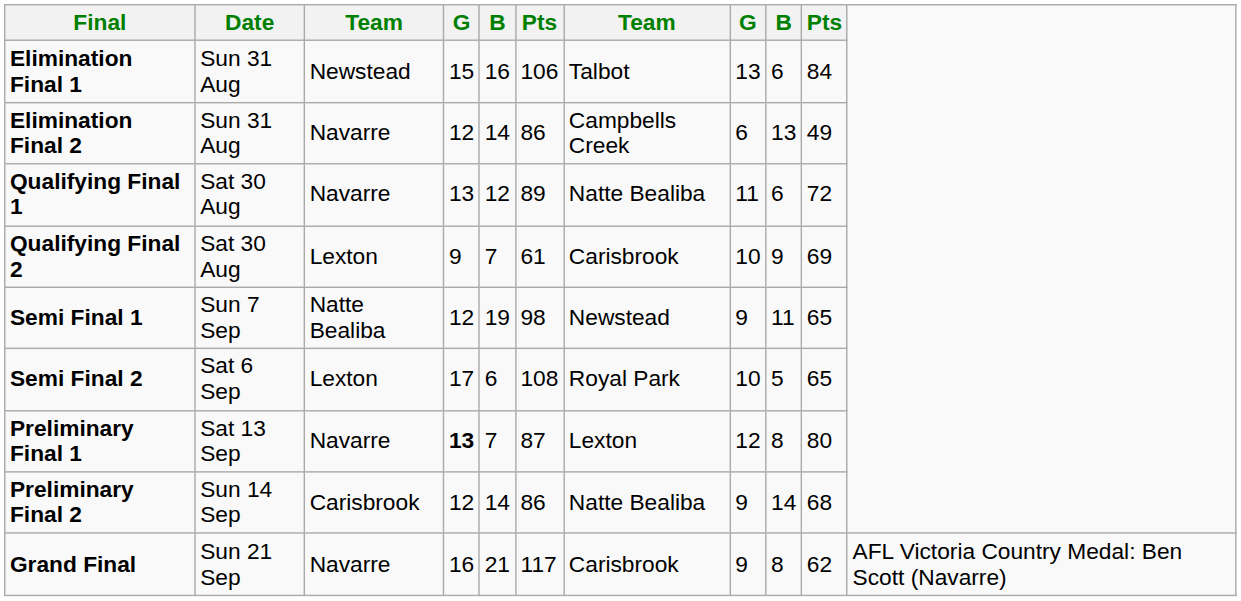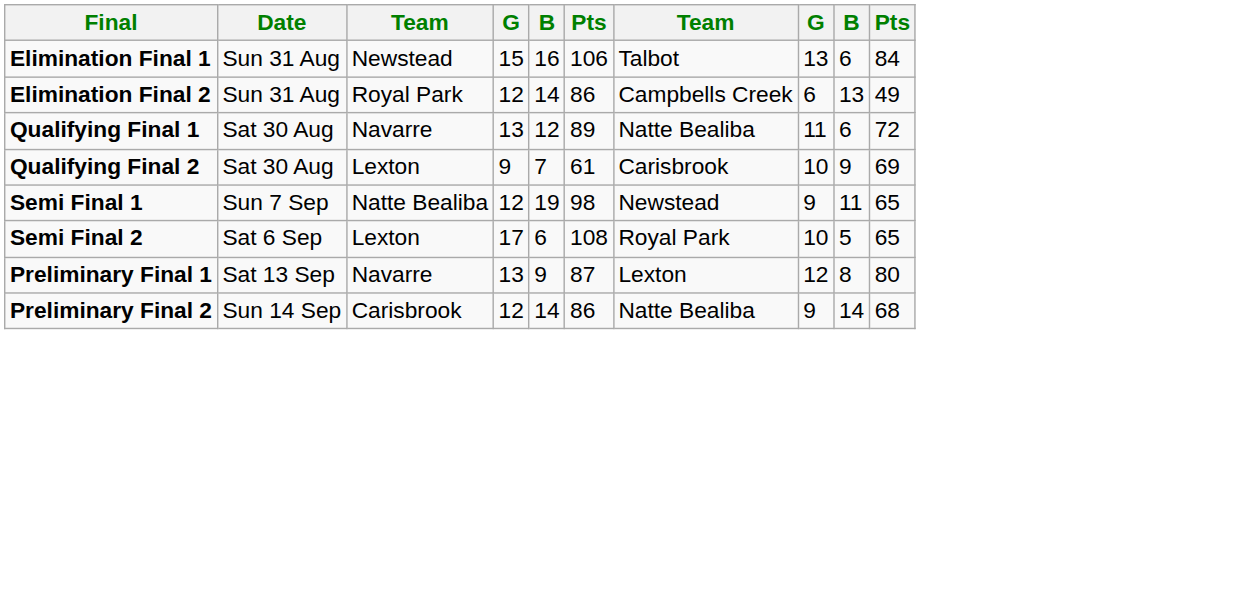 <table class="wikitable">
 <tr>
 <th style="color:green">Final</th>
 <th style="color:green">Date</th>
 <th style="color:green">Team</th>
 <th style="color:green">G</th>
 <th style="color:green">B</th>
 <th style="color:green">Pts</th>
 <th style="color:green">Team</th>
 <th style="color:green">G</th>
 <th style="color:green">B</th>
 <th style="color:green">Pts</th>
 </tr>
 <tr>
 <td><strong>Elimination Final 1</strong></td>
 <td>Sun 31 Aug</td>
 <td>Newstead</td>
 <td>15</td>
 <td>16</td>
 <td>106</td>
 <td>Talbot</td>
 <td>13</td>
 <td>6</td>
 <td>84</td>
 </tr>
 <tr>
 <td><strong>Elimination Final 2</strong></td>
 <td>Sun 31 Aug</td>
-<td>Navarre</td>
+<td>Royal Park</td>
 <td>12</td>
 <td>14</td>
 <td>86</td>
 <td>Campbells Creek</td>
 <td>6</td>
 <td>13</td>
 <td>49</td>
 </tr>
 <tr>
 <td><strong>Qualifying Final 1</strong></td>
 <td>Sat 30 Aug</td>
 <td>Navarre</td>
 <td>13</td>
 <td>12</td>
 <td>89</td>
 <td>Natte Bealiba</td>
 <td>11</td>
 <td>6</td>
 <td>72</td>
 </tr>
 <tr>
 <td><strong>Qualifying Final 2</strong></td>
 <td>Sat 30 Aug</td>
 <td>Lexton</td>
 <td>9</td>
 <td>7</td>
 <td>61</td>
 <td>Carisbrook</td>
 <td>10</td>
 <td>9</td>
 <td>69</td>
 </tr>
 <tr>
 <td><strong>Semi Final 1</strong></td>
 <td>Sun 7 Sep</td>
 <td>Natte Bealiba</td>
 <td>12</td>
 <td>19</td>
 <td>98</td>
 <td>Newstead</td>
 <td>9</td>
 <td>11</td>
 <td>65</td>
 </tr>
 <tr>
 <td><strong>Semi Final 2</strong></td>
 <td>Sat 6 Sep</td>
 <td>Lexton</td>
 <td>17</td>
 <td>6</td>
 <td>108</td>
 <td>Royal Park</td>
 <td>10</td>
 <td>5</td>
 <td>65</td>
 </tr>
 <tr>
 <td><strong>Preliminary Final 1</strong></td>
 <td>Sat 13 Sep</td>
 <td>Navarre</td>
-<td><strong>13</strong></td>
-<td>7</td>
+<td>13</td>
+<td>9</td>
 <td>87</td>
 <td>Lexton</td>
 <td>12</td>
 <td>8</td>
 <td>80</td>
 </tr>
 <tr>
 <td><strong>Preliminary Final 2</strong></td>
 <td>Sun 14 Sep</td>
 <td>Carisbrook</td>
 <td>12</td>
 <td>14</td>
 <td>86</td>
 <td>Natte Bealiba</td>
 <td>9</td>
 <td>14</td>
 <td>68</td>
 </tr>
-<tr>
-<td><strong>Grand Final</strong></td>
-<td>Sun 21 Sep</td>
-<td>Navarre</td>
-<td>16</td>
-<td>21</td>
-<td>117</td>
-<td>Carisbrook</td>
-<td>9</td>
-<td>8</td>
-<td>62</td>
-<td>AFL Victoria Country Medal: Ben Scott (Navarre)</td>
-</tr>
 </table>
